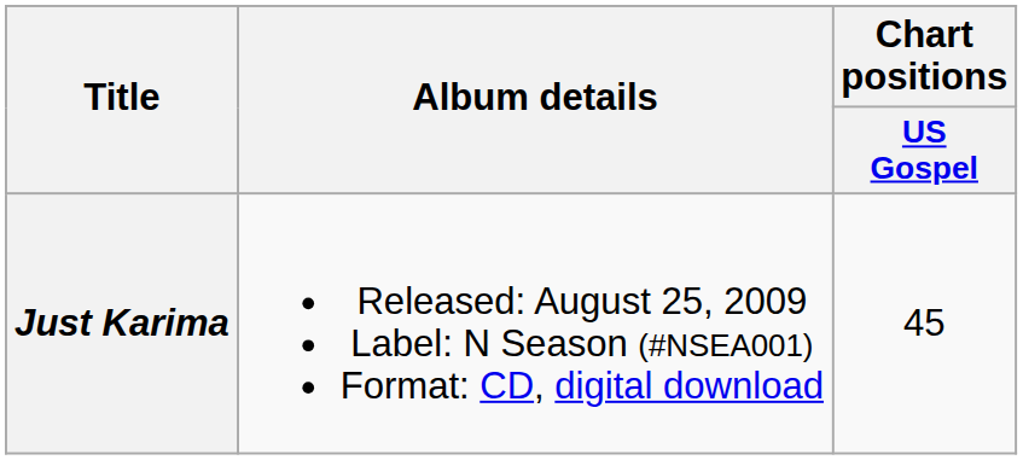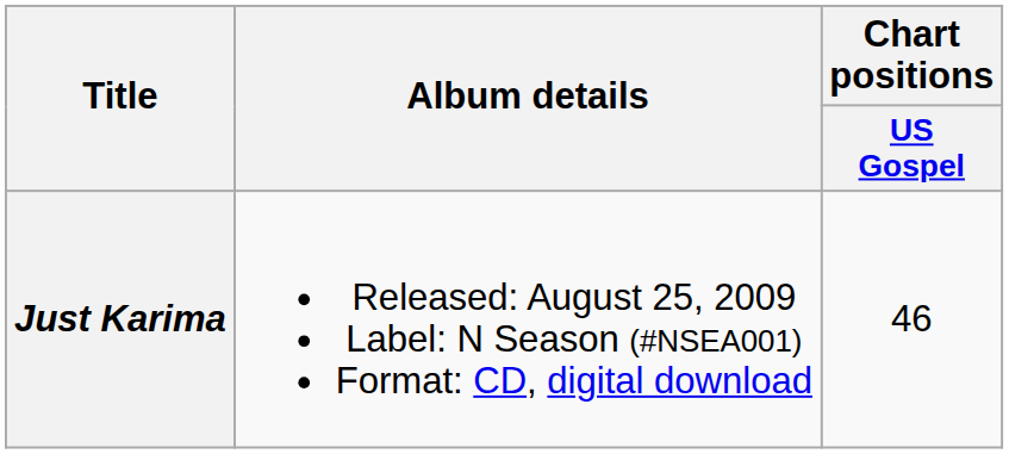 <table class="wikitable plainrowheaders" style="text-align: center">
 <tr>
 <th scope="col" rowspan="2">Title</th>
 <th scope="col" rowspan="2">Album details</th>
 <th scope="col" colspan="1">Chart positions</th>
 </tr>
 <tr>
 <th scope="col" style="width:4em;font-size:85%;"><a href='#'>US<br>Gospel</a><br></th>
 </tr>
 <tr>
 <th scope="row"><em>Just Karima</em></th>
 <td><br><ul><li>Released: August 25, 2009</li><li>Label: N Season <small>(#NSEA001)</small></li><li>Format: <a href='#'>CD</a>, <a href='#'>digital download</a></li></ul></td>
-<td>45</td>
+<td>46</td>
 </tr>
 </table>
